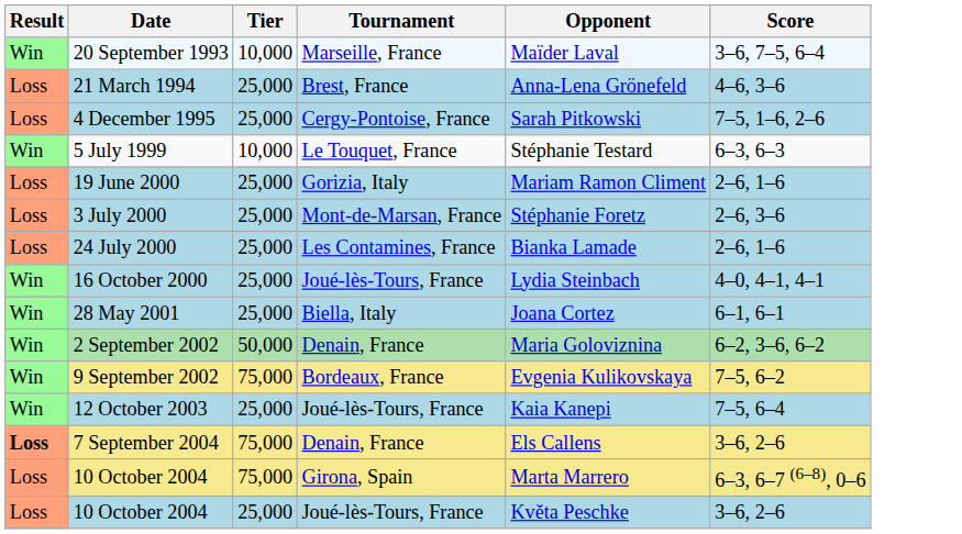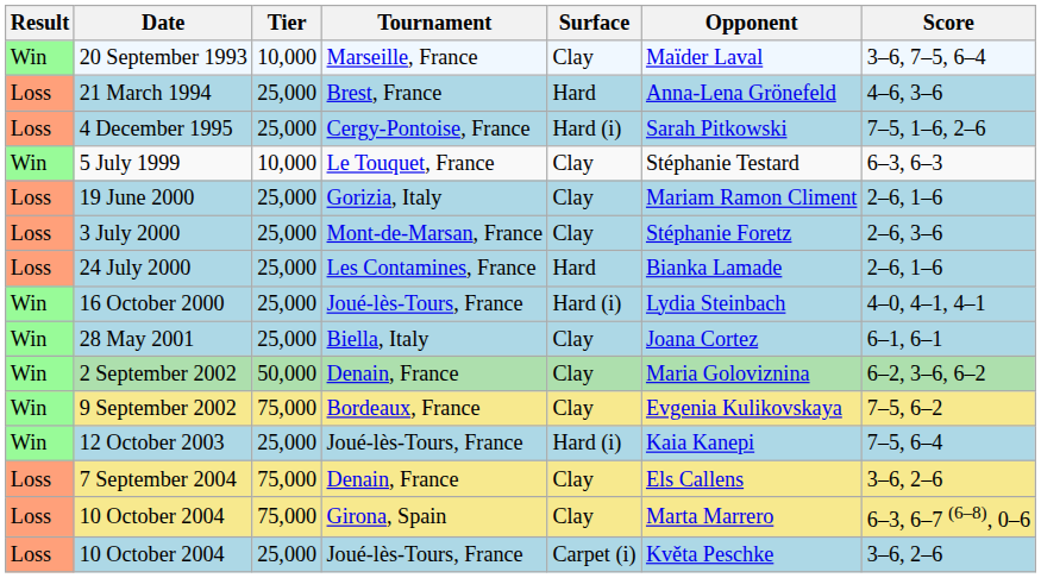 <table class="sortable wikitable" style=font-size:97%>
 <tr>
 <th>Result</th>
 <th>Date</th>
 <th>Tier</th>
 <th>Tournament</th>
+<th>Surface</th>
 <th>Opponent</th>
 <th class="unsortable">Score</th>
 </tr>
 <tr style="background:#f0f8ff;">
 <td bgcolor="98FB98">Win</td>
 <td>20 September 1993</td>
 <td>10,000</td>
 <td><a href='#'>Marseille</a>, France</td>
+<td>Clay</td>
 <td> <a href='#'>Maïder Laval</a></td>
 <td>3–6, 7–5, 6–4</td>
 </tr>
 <tr style="background:lightblue;">
 <td bgcolor="FFA07A">Loss</td>
 <td>21 March 1994</td>
 <td>25,000</td>
 <td><a href='#'>Brest</a>, France</td>
+<td>Hard</td>
 <td> <a href='#'>Anna-Lena Grönefeld</a></td>
 <td>4–6, 3–6</td>
 </tr>
 <tr style="background:lightblue;">
 <td bgcolor="FFA07A">Loss</td>
 <td>4 December 1995</td>
 <td>25,000</td>
 <td><a href='#'>Cergy-Pontoise</a>, France</td>
+<td>Hard (i)</td>
 <td> <a href='#'>Sarah Pitkowski</a></td>
 <td>7–5, 1–6, 2–6</td>
 </tr>
 <tr>
 <td bgcolor="98FB98">Win</td>
 <td>5 July 1999</td>
 <td>10,000</td>
 <td><a href='#'>Le Touquet</a>, France</td>
+<td>Clay</td>
 <td> Stéphanie Testard</td>
 <td>6–3, 6–3</td>
 </tr>
 <tr style="background:lightblue;">
 <td bgcolor="FFA07A">Loss</td>
 <td>19 June 2000</td>
 <td>25,000</td>
 <td><a href='#'>Gorizia</a>, Italy</td>
+<td>Clay</td>
 <td> <a href='#'>Mariam Ramon Climent</a></td>
 <td>2–6, 1–6</td>
 </tr>
 <tr style="background:lightblue;">
 <td bgcolor="FFA07A">Loss</td>
 <td>3 July 2000</td>
 <td>25,000</td>
 <td><a href='#'>Mont-de-Marsan</a>, France</td>
+<td>Clay</td>
 <td> <a href='#'>Stéphanie Foretz</a></td>
 <td>2–6, 3–6</td>
 </tr>
 <tr style="background:lightblue;">
 <td bgcolor="FFA07A">Loss</td>
 <td>24 July 2000</td>
 <td>25,000</td>
 <td><a href='#'>Les Contamines</a>, France</td>
+<td>Hard</td>
 <td> <a href='#'>Bianka Lamade</a></td>
 <td>2–6, 1–6</td>
 </tr>
 <tr style="background:lightblue;">
 <td bgcolor="98FB98">Win</td>
 <td>16 October 2000</td>
 <td>25,000</td>
 <td><a href='#'>Joué-lès-Tours</a>, France</td>
+<td>Hard (i)</td>
 <td> <a href='#'>Lydia Steinbach</a></td>
 <td>4–0, 4–1, 4–1</td>
 </tr>
 <tr style="background:lightblue;">
 <td bgcolor="98FB98">Win</td>
 <td>28 May 2001</td>
 <td>25,000</td>
 <td><a href='#'>Biella</a>, Italy</td>
+<td>Clay</td>
 <td> <a href='#'>Joana Cortez</a></td>
 <td>6–1, 6–1</td>
 </tr>
 <tr style="background:#addfad;">
 <td bgcolor="98FB98">Win</td>
 <td>2 September 2002</td>
 <td>50,000</td>
 <td><a href='#'>Denain</a>, France</td>
+<td>Clay</td>
 <td> <a href='#'>Maria Goloviznina</a></td>
 <td>6–2, 3–6, 6–2</td>
 </tr>
 <tr style="background:#f7e98e;">
 <td bgcolor="98FB98">Win</td>
 <td>9 September 2002</td>
 <td>75,000</td>
 <td><a href='#'>Bordeaux</a>, France</td>
+<td>Clay</td>
 <td> <a href='#'>Evgenia Kulikovskaya</a></td>
 <td>7–5, 6–2</td>
 </tr>
 <tr style="background:lightblue;">
 <td bgcolor="98FB98">Win</td>
 <td>12 October 2003</td>
 <td>25,000</td>
 <td>Joué-lès-Tours, France</td>
+<td>Hard (i)</td>
 <td> <a href='#'>Kaia Kanepi</a></td>
 <td>7–5, 6–4</td>
 </tr>
 <tr style="background:#f7e98e;">
-<td bgcolor="FFA07A"><strong>Loss</strong></td>
+<td bgcolor="FFA07A">Loss</td>
 <td>7 September 2004</td>
 <td>75,000</td>
 <td><a href='#'>Denain</a>, France</td>
+<td>Clay</td>
 <td> <a href='#'>Els Callens</a></td>
 <td>3–6, 2–6</td>
 </tr>
 <tr style="background:#f7e98e;">
 <td bgcolor="FFA07A">Loss</td>
 <td>10 October 2004</td>
 <td>75,000</td>
 <td><a href='#'>Girona</a>, Spain</td>
+<td>Clay</td>
 <td> <a href='#'>Marta Marrero</a></td>
 <td>6–3, 6–7 <sup>(6–8)</sup>, 0–6</td>
 </tr>
 <tr style="background:lightblue;">
 <td bgcolor="FFA07A">Loss</td>
 <td>10 October 2004</td>
 <td>25,000</td>
 <td>Joué-lès-Tours, France</td>
+<td>Carpet (i)</td>
 <td> <a href='#'>Květa Peschke</a></td>
 <td>3–6, 2–6</td>
 </tr>
 </table>
